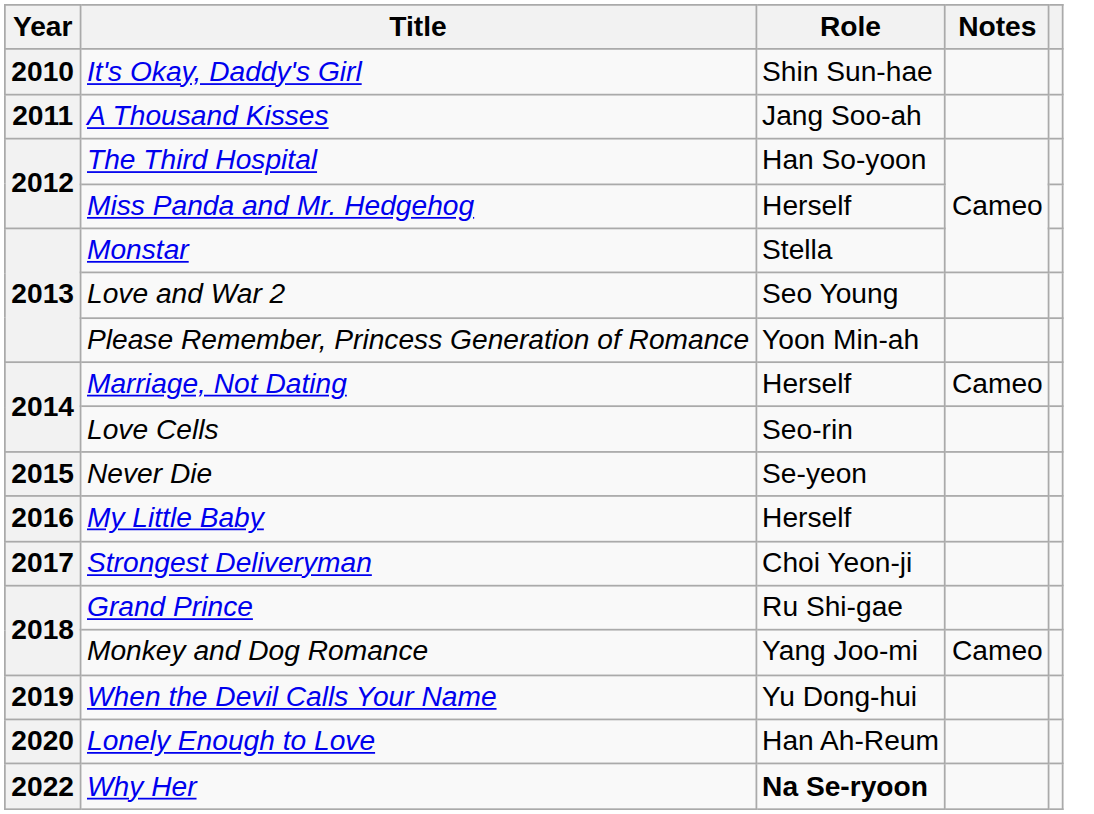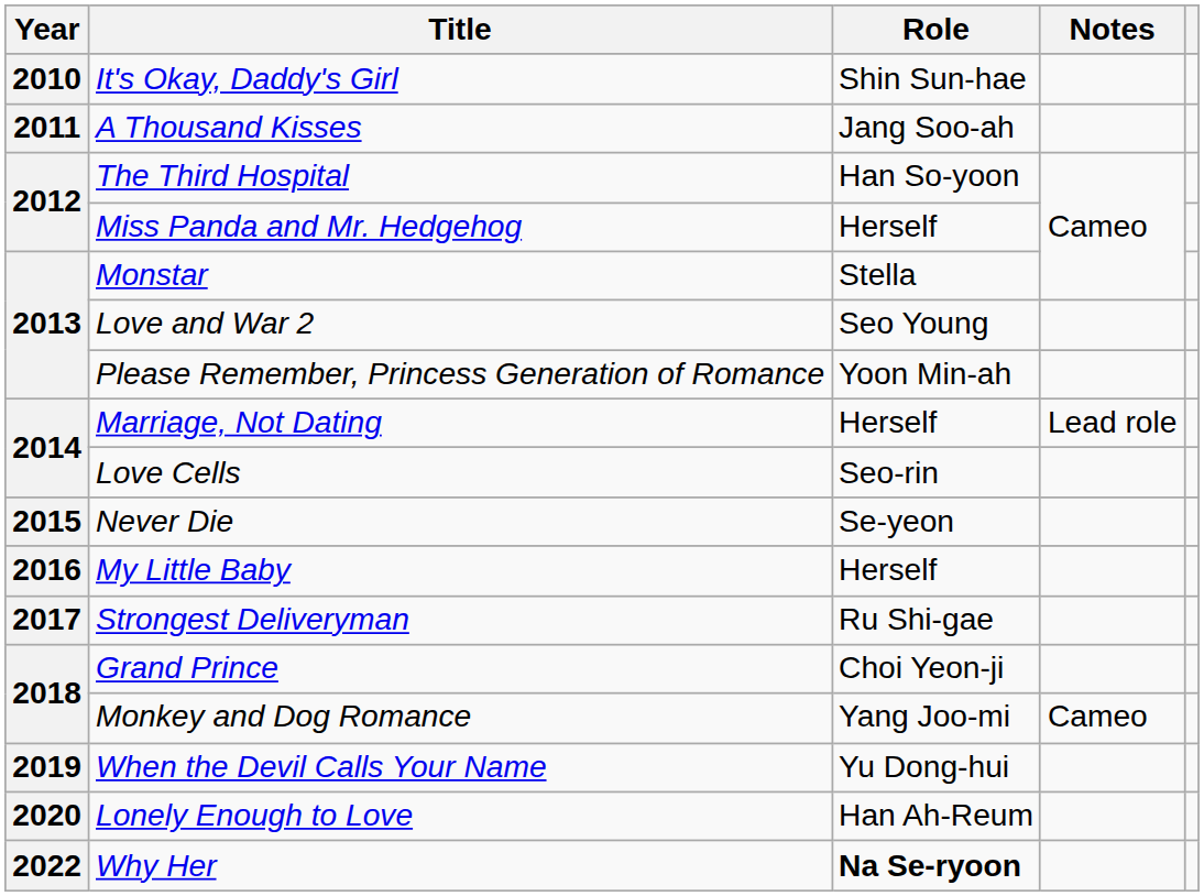 <table class="wikitable plainrowheaders sortable">
 <tr>
 <th scope="col">Year</th>
 <th scope="col">Title</th>
 <th scope="col">Role</th>
 <th scope="col">Notes</th>
 <th scope="col" class="unsortable"></th>
 </tr>
 <tr>
 <th scope="row">2010</th>
 <td><em><a href='#'>It's Okay, Daddy's Girl</a></em></td>
 <td>Shin Sun-hae</td>
 <td></td>
 <td style="text-align:center"></td>
 </tr>
 <tr>
 <th scope="row">2011</th>
 <td><em><a href='#'>A Thousand Kisses</a></em></td>
 <td>Jang Soo-ah</td>
 <td></td>
 <td style="text-align:center"></td>
 </tr>
 <tr>
 <th scope="row" rowspan="2">2012</th>
 <td><em><a href='#'>The Third Hospital</a></em></td>
 <td>Han So-yoon</td>
 <td rowspan="3">Cameo</td>
 <td style="text-align:center"></td>
 </tr>
 <tr>
 <td><em><a href='#'>Miss Panda and Mr. Hedgehog</a></em></td>
 <td>Herself</td>
 <td style="text-align:center"></td>
 </tr>
 <tr>
 <th scope="row" rowspan="3">2013</th>
 <td><em><a href='#'>Monstar</a></em></td>
 <td>Stella</td>
 <td style="text-align:center"></td>
 </tr>
 <tr>
 <td><em>Love and War 2</em></td>
 <td>Seo Young</td>
 <td></td>
 <td style="text-align:center"></td>
 </tr>
 <tr>
 <td><em>Please Remember, Princess Generation of Romance</em></td>
 <td>Yoon Min-ah</td>
 <td></td>
 <td style="text-align:center"></td>
 </tr>
 <tr>
 <th scope="row" rowspan="2">2014</th>
 <td><em><a href='#'>Marriage, Not Dating</a></em></td>
 <td>Herself</td>
-<td>Cameo</td>
+<td>Lead role</td>
 <td style="text-align:center"></td>
 </tr>
 <tr>
 <td><em>Love Cells</em></td>
 <td>Seo-rin</td>
 <td></td>
 <td style="text-align:center"></td>
 </tr>
 <tr>
 <th scope="row">2015</th>
 <td><em>Never Die</em></td>
 <td>Se-yeon</td>
 <td></td>
 <td style="text-align:center"></td>
 </tr>
 <tr>
 <th scope="row">2016</th>
 <td><em><a href='#'>My Little Baby</a></em></td>
 <td>Herself</td>
 <td></td>
 <td style="text-align:center"></td>
 </tr>
 <tr>
 <th scope="row">2017</th>
 <td><em><a href='#'>Strongest Deliveryman</a></em></td>
-<td>Choi Yeon-ji</td>
+<td>Ru Shi-gae</td>
 <td></td>
 <td style="text-align:center"></td>
 </tr>
 <tr>
 <th scope="row" rowspan="2">2018</th>
 <td><a href='#'><em>Grand Prince</em></a></td>
-<td>Ru Shi-gae</td>
+<td>Choi Yeon-ji</td>
 <td></td>
 <td style="text-align:center"></td>
 </tr>
 <tr>
 <td><em>Monkey and Dog Romance</em></td>
 <td>Yang Joo-mi</td>
 <td>Cameo</td>
 <td style="text-align:center"></td>
 </tr>
 <tr>
 <th scope="row">2019</th>
 <td><em><a href='#'>When the Devil Calls Your Name</a></em></td>
 <td>Yu Dong-hui</td>
 <td></td>
 <td style="text-align:center"></td>
 </tr>
 <tr>
 <th scope="row">2020</th>
 <td><em><a href='#'>Lonely Enough to Love</a></em></td>
 <td>Han Ah-Reum</td>
 <td></td>
 <td style="text-align:center"></td>
 </tr>
 <tr>
 <th scope="row">2022</th>
 <td><em><a href='#'>Why Her</a></em></td>
 <td><strong>Na Se-ryoon</strong></td>
 <td></td>
 <td style="text-align:center"></td>
 </tr>
 </table>
